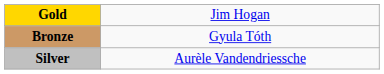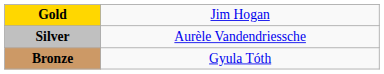 <table class="wikitable" style="text-align:center; " width="35%">
 <tr>
 <td bgcolor="gold"><strong>Gold</strong></td>
 <td><a href='#'>Jim Hogan</a><br>  <small><em></em></small></td>
 </tr>
 <tr>
+<td bgcolor="silver"><strong>Silver</strong></td>
+<td><a href='#'>Aurèle Vandendriessche</a><br>  <small><em></em></small></td>
+</tr>
+<tr>
 <td bgcolor="CC9966"><strong>Bronze</strong></td>
 <td><a href='#'>Gyula Tóth</a><br>  <small><em></em></small></td>
 </tr>
-<tr>
-<td bgcolor="silver"><strong>Silver</strong></td>
-<td><a href='#'>Aurèle Vandendriessche</a><br>  <small><em></em></small></td>
-</tr>
 </table>
